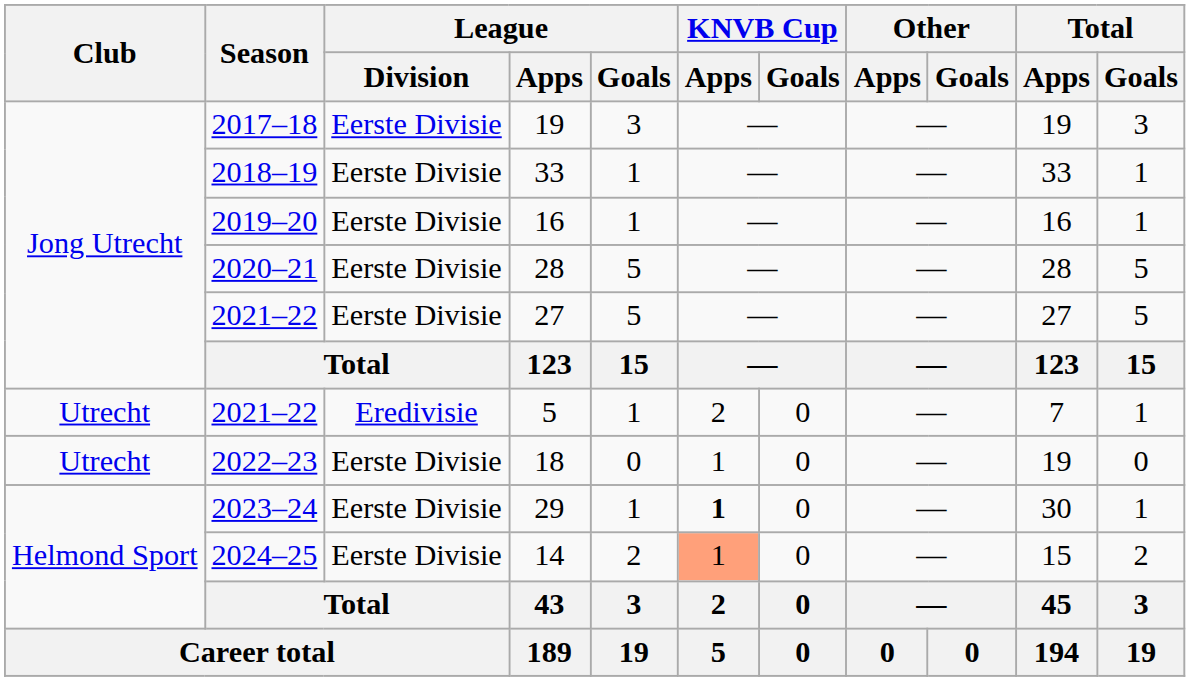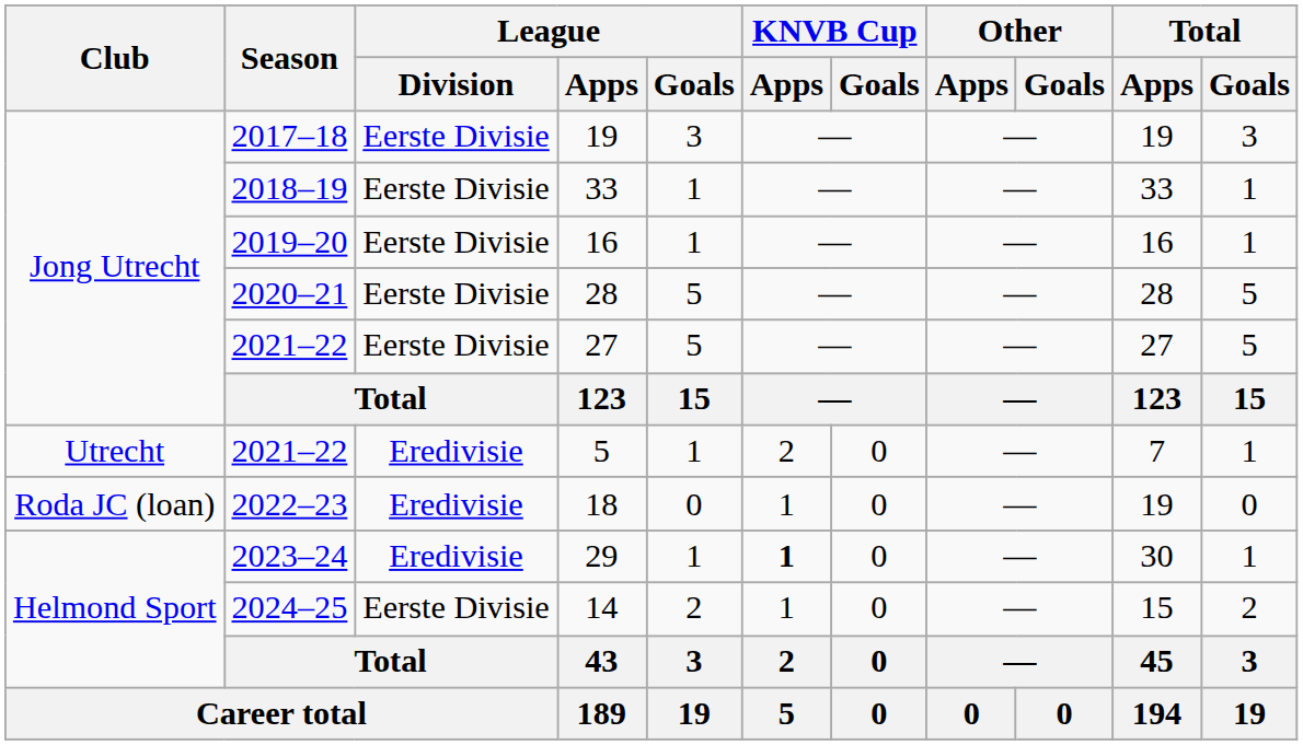 <table class="wikitable" style="text-align:center">
 <tr>
 <th rowspan="2">Club</th>
 <th rowspan="2">Season</th>
 <th colspan="3">League</th>
 <th colspan="2"><a href='#'>KNVB Cup</a></th>
 <th colspan="2">Other</th>
 <th colspan="2">Total</th>
 </tr>
 <tr>
 <th>Division</th>
 <th>Apps</th>
 <th>Goals</th>
 <th>Apps</th>
 <th>Goals</th>
 <th>Apps</th>
 <th>Goals</th>
 <th>Apps</th>
 <th>Goals</th>
 </tr>
 <tr>
 <td rowspan="6"><a href='#'>Jong Utrecht</a></td>
 <td><a href='#'>2017–18</a></td>
 <td><a href='#'>Eerste Divisie</a></td>
 <td>19</td>
 <td>3</td>
 <td colspan="2">—</td>
 <td colspan="2">—</td>
 <td>19</td>
 <td>3</td>
 </tr>
 <tr>
 <td><a href='#'>2018–19</a></td>
 <td>Eerste Divisie</td>
 <td>33</td>
 <td>1</td>
 <td colspan="2">—</td>
 <td colspan="2">—</td>
 <td>33</td>
 <td>1</td>
 </tr>
 <tr>
 <td><a href='#'>2019–20</a></td>
 <td>Eerste Divisie</td>
 <td>16</td>
 <td>1</td>
 <td colspan="2">—</td>
 <td colspan="2">—</td>
 <td>16</td>
 <td>1</td>
 </tr>
 <tr>
 <td><a href='#'>2020–21</a></td>
 <td>Eerste Divisie</td>
 <td>28</td>
 <td>5</td>
 <td colspan="2">—</td>
 <td colspan="2">—</td>
 <td>28</td>
 <td>5</td>
 </tr>
 <tr>
 <td><a href='#'>2021–22</a></td>
 <td>Eerste Divisie</td>
 <td>27</td>
 <td>5</td>
 <td colspan="2">—</td>
 <td colspan="2">—</td>
 <td>27</td>
 <td>5</td>
 </tr>
 <tr>
 <th colspan="2">Total</th>
 <th>123</th>
 <th>15</th>
 <th colspan="2">—</th>
 <th colspan="2">—</th>
 <th>123</th>
 <th>15</th>
 </tr>
 <tr>
 <td><a href='#'>Utrecht</a></td>
 <td><a href='#'>2021–22</a></td>
 <td><a href='#'>Eredivisie</a></td>
 <td>5</td>
 <td>1</td>
 <td>2</td>
 <td>0</td>
 <td colspan="2">—</td>
 <td>7</td>
 <td>1</td>
 </tr>
 <tr>
-<td><a href='#'>Utrecht</a></td>
+<td><a href='#'>Roda JC</a> (loan)</td>
 <td><a href='#'>2022–23</a></td>
-<td>Eerste Divisie</td>
+<td><a href='#'>Eredivisie</a></td>
 <td>18</td>
 <td>0</td>
 <td>1</td>
 <td>0</td>
 <td colspan="2">—</td>
 <td>19</td>
 <td>0</td>
 </tr>
 <tr>
 <td rowspan="3"><a href='#'>Helmond Sport</a></td>
 <td><a href='#'>2023–24</a></td>
-<td>Eerste Divisie</td>
+<td><a href='#'>Eredivisie</a></td>
 <td>29</td>
 <td>1</td>
 <td><strong>1</strong></td>
 <td>0</td>
 <td colspan="2">—</td>
 <td>30</td>
 <td>1</td>
 </tr>
 <tr>
 <td><a href='#'>2024–25</a></td>
 <td>Eerste Divisie</td>
 <td>14</td>
 <td>2</td>
-<td style="background: lightsalmon;">1</td>
+<td>1</td>
 <td>0</td>
 <td colspan="2">—</td>
 <td>15</td>
 <td>2</td>
 </tr>
 <tr>
 <th colspan="2">Total</th>
 <th>43</th>
 <th>3</th>
 <th>2</th>
 <th>0</th>
 <th colspan="2">—</th>
 <th>45</th>
 <th>3</th>
 </tr>
 <tr>
 <th colspan="3">Career total</th>
 <th>189</th>
 <th>19</th>
 <th>5</th>
 <th>0</th>
 <th>0</th>
 <th>0</th>
 <th>194</th>
 <th>19</th>
 </tr>
 </table>
